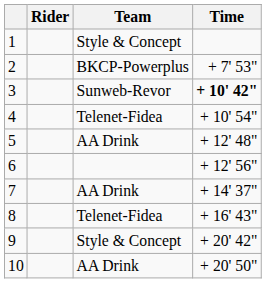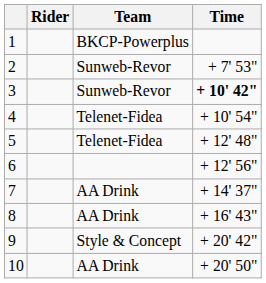 <table class="wikitable">
 <tr>
 <th></th>
 <th>Rider</th>
 <th>Team</th>
 <th>Time</th>
 </tr>
 <tr>
 <td>1</td>
 <td></td>
-<td>Style & Concept</td>
+<td>BKCP-Powerplus</td>
 <td align=right></td>
 </tr>
 <tr>
 <td>2</td>
 <td></td>
-<td>BKCP-Powerplus</td>
+<td>Sunweb-Revor</td>
 <td align=right>+ 7' 53"</td>
 </tr>
 <tr>
 <td>3</td>
 <td></td>
 <td>Sunweb-Revor</td>
 <td align=right><strong>+ 10' 42"</strong></td>
 </tr>
 <tr>
 <td>4</td>
 <td></td>
 <td>Telenet-Fidea</td>
 <td align=right>+ 10' 54"</td>
 </tr>
 <tr>
 <td>5</td>
 <td></td>
-<td>AA Drink</td>
+<td>Telenet-Fidea</td>
 <td align=right>+ 12' 48"</td>
 </tr>
 <tr>
 <td>6</td>
 <td></td>
 <td></td>
 <td align=right>+ 12' 56"</td>
 </tr>
 <tr>
 <td>7</td>
 <td></td>
 <td>AA Drink</td>
 <td align=right>+ 14' 37"</td>
 </tr>
 <tr>
 <td>8</td>
 <td></td>
-<td>Telenet-Fidea</td>
+<td>AA Drink</td>
 <td align=right>+ 16' 43"</td>
 </tr>
 <tr>
 <td>9</td>
 <td></td>
 <td>Style & Concept</td>
 <td align=right>+ 20' 42"</td>
 </tr>
 <tr>
 <td>10</td>
 <td></td>
 <td>AA Drink</td>
 <td align=right>+ 20' 50"</td>
 </tr>
 </table>
